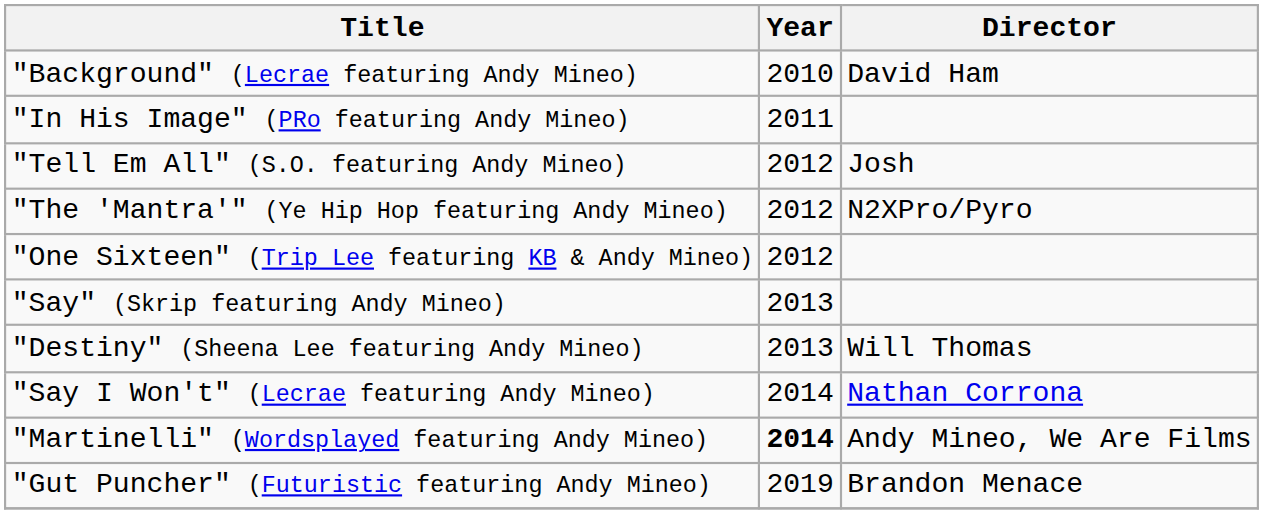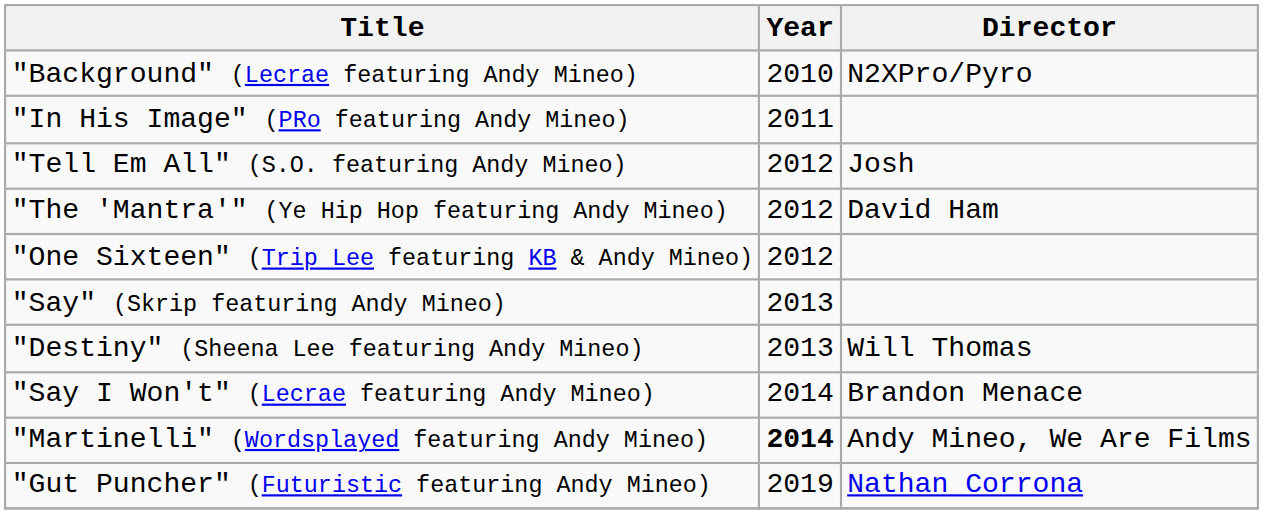 <table class="wikitable">
 <tr>
 <th>Title</th>
 <th>Year</th>
 <th>Director</th>
 </tr>
 <tr>
 <td>"Background" <small>(<a href='#'>Lecrae</a> featuring Andy Mineo)</small></td>
 <td>2010</td>
-<td>David Ham</td>
+<td>N2XPro/Pyro</td>
 </tr>
 <tr>
 <td>"In His Image" <small>(<a href='#'>PRo</a> featuring Andy Mineo)</small></td>
 <td>2011</td>
 <td></td>
 </tr>
 <tr>
 <td>"Tell Em All" <small>(S.O. featuring Andy Mineo)</small></td>
 <td>2012</td>
 <td>Josh</td>
 </tr>
 <tr>
 <td>"The 'Mantra'" <small>(Ye Hip Hop featuring Andy Mineo)</small></td>
 <td>2012</td>
-<td>N2XPro/Pyro</td>
+<td>David Ham</td>
 </tr>
 <tr>
 <td>"One Sixteen" <small>(<a href='#'>Trip Lee</a> featuring <a href='#'>KB</a> & Andy Mineo)</small></td>
 <td>2012</td>
 <td></td>
 </tr>
 <tr>
 <td>"Say" <small>(Skrip featuring Andy Mineo)</small></td>
 <td>2013</td>
 <td></td>
 </tr>
 <tr>
 <td>"Destiny" <small>(Sheena Lee featuring Andy Mineo)</small></td>
 <td>2013</td>
 <td>Will Thomas</td>
 </tr>
 <tr>
 <td>"Say I Won't" <small> (<a href='#'>Lecrae</a> featuring Andy Mineo)</small></td>
 <td>2014</td>
-<td><a href='#'>Nathan Corrona</a></td>
+<td>Brandon Menace</td>
 </tr>
 <tr>
 <td>"Martinelli" <small>(<a href='#'>Wordsplayed</a> featuring Andy Mineo)</small></td>
 <td><strong>2014</strong></td>
 <td>Andy Mineo, We Are Films</td>
 </tr>
 <tr>
 <td>"Gut Puncher" <small>(<a href='#'>Futuristic</a> featuring Andy Mineo)</small></td>
 <td>2019</td>
-<td>Brandon Menace</td>
+<td><a href='#'>Nathan Corrona</a></td>
 </tr>
 <tr>
 </tr>
 </table>
